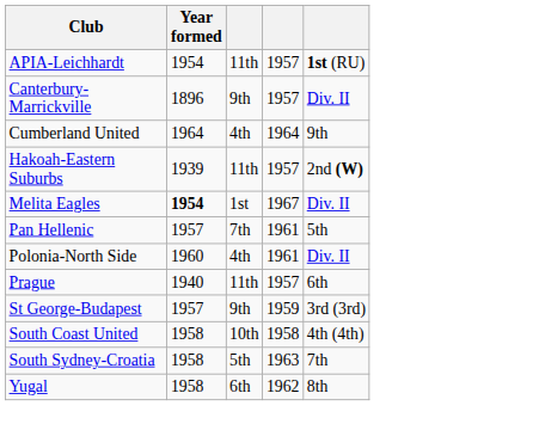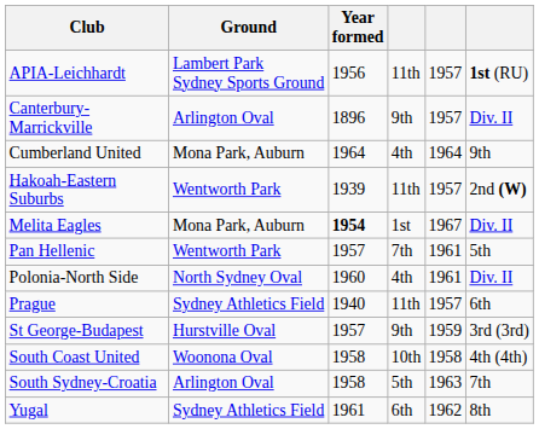 <table class="wikitable sortable defaultleft col4center col5center" style=>
 <tr>
 <th width="150px">Club</th>
+<th width=>Ground</th>
 <th width=>Year <br>formed</th>
 <th width=></th>
 <th></th>
 <th></th>
 </tr>
 <tr>
 <td><a href='#'>APIA-Leichhardt</a></td>
-<td>1954</td>
+<td><a href='#'>Lambert Park</a> <br><a href='#'>Sydney Sports Ground</a></td>
+<td>1956</td>
 <td>11th</td>
 <td>1957</td>
 <td><strong>1st</strong> (RU)</td>
 </tr>
 <tr>
 <td><a href='#'>Canterbury-Marrickville</a></td>
+<td><a href='#'>Arlington Oval</a></td>
 <td>1896</td>
 <td>9th</td>
 <td>1957</td>
 <td><a href='#'>Div. II</a></td>
 </tr>
 <tr>
 <td>Cumberland United</td>
+<td>Mona Park, Auburn</td>
 <td>1964</td>
 <td>4th</td>
 <td>1964</td>
 <td>9th</td>
 </tr>
 <tr>
 <td><a href='#'>Hakoah-Eastern Suburbs</a></td>
+<td><a href='#'>Wentworth Park</a></td>
 <td>1939</td>
 <td>11th</td>
 <td>1957</td>
 <td>2nd <strong>(W)</strong></td>
 </tr>
 <tr>
 <td><a href='#'>Melita Eagles</a></td>
+<td>Mona Park, Auburn</td>
 <td><strong>1954</strong></td>
 <td>1st</td>
 <td>1967</td>
 <td><a href='#'>Div. II</a></td>
 </tr>
 <tr>
 <td><a href='#'>Pan Hellenic</a></td>
+<td><a href='#'>Wentworth Park</a></td>
 <td>1957</td>
 <td>7th</td>
 <td>1961</td>
 <td>5th</td>
 </tr>
 <tr>
 <td>Polonia-North Side</td>
+<td><a href='#'>North Sydney Oval</a></td>
 <td>1960</td>
 <td>4th</td>
 <td>1961</td>
 <td><a href='#'>Div. II</a></td>
 </tr>
 <tr>
 <td><a href='#'>Prague</a></td>
+<td><a href='#'>Sydney Athletics Field</a></td>
 <td>1940</td>
 <td>11th</td>
 <td>1957</td>
 <td>6th</td>
 </tr>
 <tr>
 <td><a href='#'>St George-Budapest</a></td>
+<td><a href='#'>Hurstville Oval</a></td>
 <td>1957</td>
 <td>9th</td>
 <td>1959</td>
 <td>3rd (3rd)</td>
 </tr>
 <tr>
 <td><a href='#'>South Coast United</a></td>
+<td><a href='#'>Woonona Oval</a></td>
 <td>1958</td>
 <td>10th</td>
 <td>1958</td>
 <td>4th (4th)</td>
 </tr>
 <tr>
 <td><a href='#'>South Sydney-Croatia</a></td>
+<td><a href='#'>Arlington Oval</a></td>
 <td>1958</td>
 <td>5th</td>
 <td>1963</td>
 <td>7th</td>
 </tr>
 <tr>
 <td><a href='#'>Yugal</a></td>
-<td>1958</td>
+<td><a href='#'>Sydney Athletics Field</a></td>
+<td>1961</td>
 <td>6th</td>
 <td>1962</td>
 <td>8th</td>
 </tr>
 </table>
